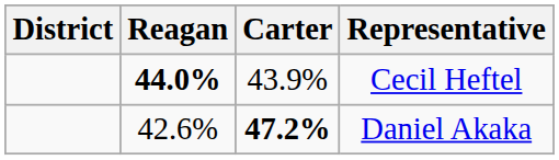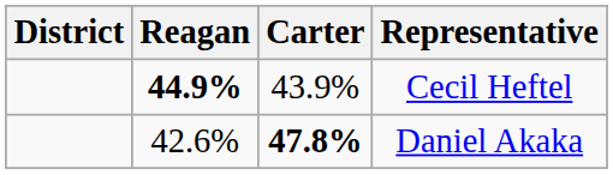 <table class=wikitable>
 <tr>
 <th>District</th>
 <th>Reagan</th>
 <th>Carter</th>
 <th>Representative</th>
 </tr>
 <tr align=center>
 <td></td>
-<td><strong>44.0%</strong></td>
+<td><strong>44.9%</strong></td>
 <td>43.9%</td>
 <td><a href='#'>Cecil Heftel</a></td>
 </tr>
 <tr align=center>
 <td></td>
 <td>42.6%</td>
-<td><strong>47.2%</strong></td>
+<td><strong>47.8%</strong></td>
 <td><a href='#'>Daniel Akaka</a></td>
 </tr>
 </table>
